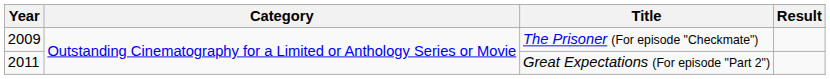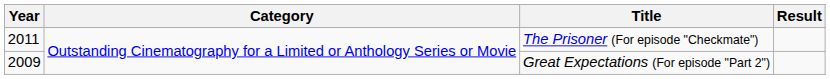 <table class="wikitable">
 <tr>
 <th>Year</th>
 <th>Category</th>
 <th>Title</th>
 <th>Result</th>
 </tr>
 <tr>
-<td>2009</td>
+<td>2011</td>
 <td rowspan=2><a href='#'>Outstanding Cinematography for a Limited or Anthology Series or Movie</a></td>
 <td><em><a href='#'>The Prisoner</a></em> <small>(For episode "Checkmate")</small></td>
 <td></td>
 </tr>
 <tr>
-<td>2011</td>
+<td>2009</td>
 <td><em>Great Expectations</em> <small>(For episode "Part 2")</small></td>
 <td></td>
 </tr>
 </table>
